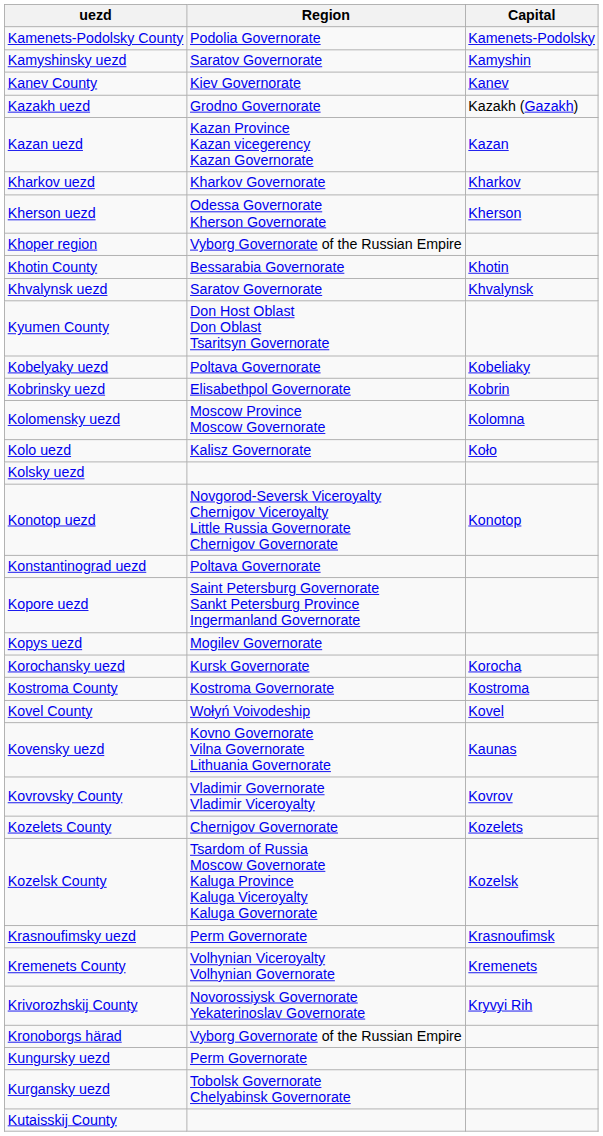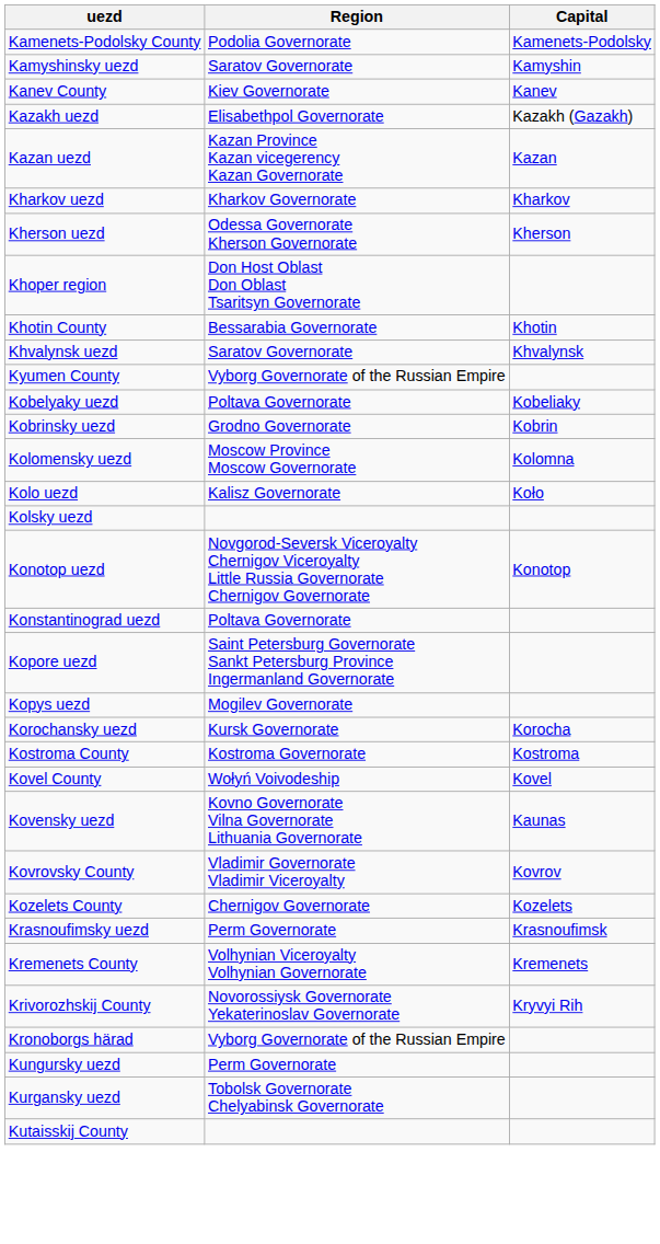 <table class="wikitable sortable">
 <tr>
 <th>uezd</th>
 <th>Region</th>
 <th>Capital</th>
 </tr>
 <tr>
 <td><a href='#'>Kamenets-Podolsky County</a></td>
 <td><a href='#'>Podolia Governorate</a></td>
 <td><a href='#'>Kamenets-Podolsky</a></td>
 </tr>
 <tr>
 <td><a href='#'>Kamyshinsky uezd</a></td>
 <td><a href='#'>Saratov Governorate</a></td>
 <td><a href='#'>Kamyshin</a></td>
 </tr>
 <tr>
 <td><a href='#'>Kanev County</a></td>
 <td><a href='#'>Kiev Governorate</a></td>
 <td><a href='#'>Kanev</a></td>
 </tr>
 <tr>
 <td><a href='#'>Kazakh uezd</a></td>
-<td><a href='#'>Grodno Governorate</a></td>
+<td><a href='#'>Elisabethpol Governorate</a></td>
 <td>Kazakh (<a href='#'>Gazakh</a>)</td>
 </tr>
 <tr>
 <td><a href='#'>Kazan uezd</a></td>
 <td><a href='#'>Kazan Province</a><br><a href='#'>Kazan vicegerency</a><br><a href='#'>Kazan Governorate</a></td>
 <td><a href='#'>Kazan</a></td>
 </tr>
 <tr>
 <td><a href='#'>Kharkov uezd</a></td>
 <td><a href='#'>Kharkov Governorate</a></td>
 <td><a href='#'>Kharkov</a></td>
 </tr>
 <tr>
 <td><a href='#'>Kherson uezd</a></td>
 <td><a href='#'>Odessa Governorate</a><br><a href='#'>Kherson Governorate</a></td>
 <td><a href='#'>Kherson</a></td>
 </tr>
 <tr>
 <td><a href='#'>Khoper region</a></td>
-<td><a href='#'>Vyborg Governorate</a> of the Russian Empire</td>
+<td><a href='#'>Don Host Oblast</a><br><a href='#'>Don Oblast</a><br><a href='#'>Tsaritsyn Governorate</a></td>
 <td></td>
 </tr>
 <tr>
 <td><a href='#'>Khotin County</a></td>
 <td><a href='#'>Bessarabia Governorate</a></td>
 <td><a href='#'>Khotin</a></td>
 </tr>
 <tr>
 <td><a href='#'>Khvalynsk uezd</a></td>
 <td><a href='#'>Saratov Governorate</a></td>
 <td><a href='#'>Khvalynsk</a></td>
 </tr>
 <tr>
 <td><a href='#'>Kyumen County</a></td>
-<td><a href='#'>Don Host Oblast</a><br><a href='#'>Don Oblast</a><br><a href='#'>Tsaritsyn Governorate</a></td>
+<td><a href='#'>Vyborg Governorate</a> of the Russian Empire</td>
 <td></td>
 </tr>
 <tr>
 <td><a href='#'>Kobelyaky uezd</a></td>
 <td><a href='#'>Poltava Governorate</a></td>
 <td><a href='#'>Kobeliaky</a></td>
 </tr>
 <tr>
 <td><a href='#'>Kobrinsky uezd</a></td>
-<td><a href='#'>Elisabethpol Governorate</a></td>
+<td><a href='#'>Grodno Governorate</a></td>
 <td><a href='#'>Kobrin</a></td>
 </tr>
 <tr>
 <td><a href='#'>Kolomensky uezd</a></td>
 <td><a href='#'>Moscow Province</a><br><a href='#'>Moscow Governorate</a></td>
 <td><a href='#'>Kolomna</a></td>
 </tr>
 <tr>
 <td><a href='#'>Kolo uezd</a></td>
 <td><a href='#'>Kalisz Governorate</a></td>
 <td><a href='#'>Koło</a></td>
 </tr>
 <tr>
 <td><a href='#'>Kolsky uezd</a></td>
 <td></td>
 <td></td>
 </tr>
 <tr>
 <td><a href='#'>Konotop uezd</a></td>
 <td><a href='#'>Novgorod-Seversk Viceroyalty</a><br><a href='#'>Chernigov Viceroyalty</a><br><a href='#'>Little Russia Governorate</a><br><a href='#'>Chernigov Governorate</a></td>
 <td><a href='#'>Konotop</a></td>
 </tr>
 <tr>
 <td><a href='#'>Konstantinograd uezd</a></td>
 <td><a href='#'>Poltava Governorate</a></td>
 <td></td>
 </tr>
 <tr>
 <td><a href='#'>Kopore uezd</a></td>
 <td><a href='#'>Saint Petersburg Governorate</a><br><a href='#'>Sankt Petersburg Province</a><br><a href='#'>Ingermanland Governorate</a></td>
 <td></td>
 </tr>
 <tr>
 <td><a href='#'>Kopys uezd</a></td>
 <td><a href='#'>Mogilev Governorate</a></td>
 <td></td>
 </tr>
 <tr>
 <td><a href='#'>Korochansky uezd</a></td>
 <td><a href='#'>Kursk Governorate</a></td>
 <td><a href='#'>Korocha</a></td>
 </tr>
 <tr>
 <td><a href='#'>Kostroma County</a></td>
 <td><a href='#'>Kostroma Governorate</a></td>
 <td><a href='#'>Kostroma</a></td>
 </tr>
 <tr>
 <td><a href='#'>Kovel County</a></td>
 <td><a href='#'>Wołyń Voivodeship</a></td>
 <td><a href='#'>Kovel</a></td>
 </tr>
 <tr>
 <td><a href='#'>Kovensky uezd</a></td>
 <td><a href='#'>Kovno Governorate</a><br><a href='#'>Vilna Governorate</a><br><a href='#'>Lithuania Governorate</a></td>
 <td><a href='#'>Kaunas</a></td>
 </tr>
 <tr>
 <td><a href='#'>Kovrovsky County</a></td>
 <td><a href='#'>Vladimir Governorate</a><br><a href='#'>Vladimir Viceroyalty</a></td>
 <td><a href='#'>Kovrov</a></td>
 </tr>
 <tr>
 <td><a href='#'>Kozelets County</a></td>
 <td><a href='#'>Chernigov Governorate</a></td>
 <td><a href='#'>Kozelets</a></td>
 </tr>
 <tr>
-<td><a href='#'>Kozelsk County</a></td>
-<td><a href='#'>Tsardom of Russia</a><br><a href='#'>Moscow Governorate</a><br><a href='#'>Kaluga Province</a><br><a href='#'>Kaluga Viceroyalty</a><br><a href='#'>Kaluga Governorate</a></td>
-<td><a href='#'>Kozelsk</a></td>
-</tr>
-<tr>
 <td><a href='#'>Krasnoufimsky uezd</a></td>
 <td><a href='#'>Perm Governorate</a></td>
 <td><a href='#'>Krasnoufimsk</a></td>
 </tr>
 <tr>
 <td><a href='#'>Kremenets County</a></td>
 <td><a href='#'>Volhynian Viceroyalty</a><br><a href='#'>Volhynian Governorate</a></td>
 <td><a href='#'>Kremenets</a></td>
 </tr>
 <tr>
 <td><a href='#'>Krivorozhskij County</a></td>
 <td><a href='#'>Novorossiysk Governorate</a><br><a href='#'>Yekaterinoslav Governorate</a></td>
 <td><a href='#'>Kryvyi Rih</a></td>
 </tr>
 <tr>
 <td><a href='#'>Kronoborgs härad</a></td>
 <td><a href='#'>Vyborg Governorate</a> of the Russian Empire</td>
 <td></td>
 </tr>
 <tr>
 <td><a href='#'>Kungursky uezd</a></td>
 <td><a href='#'>Perm Governorate</a></td>
 <td></td>
 </tr>
 <tr>
 <td><a href='#'>Kurgansky uezd</a></td>
 <td><a href='#'>Tobolsk Governorate</a><br><a href='#'>Chelyabinsk Governorate</a></td>
 <td></td>
 </tr>
 <tr>
 <td><a href='#'>Kutaisskij County</a></td>
 <td></td>
 <td></td>
 </tr>
 </table>
